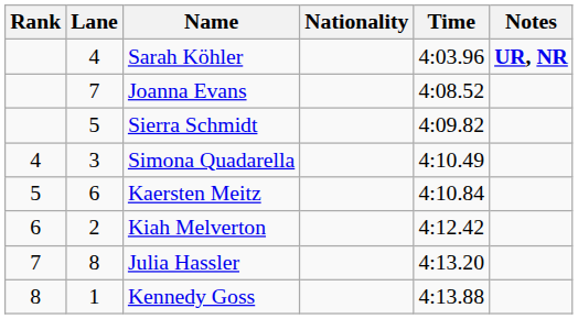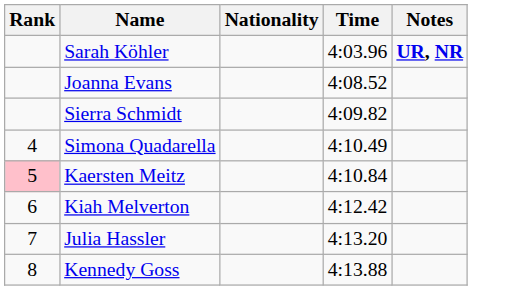 <table class="wikitable sortable" style="text-align:center">
 <tr>
 <th>Rank</th>
-<th>Lane</th>
 <th>Name</th>
 <th>Nationality</th>
 <th>Time</th>
 <th>Notes</th>
 </tr>
 <tr>
 <td></td>
-<td>4</td>
 <td align="left"><a href='#'>Sarah Köhler</a></td>
 <td align="left"></td>
 <td>4:03.96</td>
 <td><strong><a href='#'>UR</a>, <a href='#'>NR</a></strong></td>
 </tr>
 <tr>
 <td></td>
-<td>7</td>
 <td align="left"><a href='#'>Joanna Evans</a></td>
 <td align="left"></td>
 <td>4:08.52</td>
 <td></td>
 </tr>
 <tr>
 <td></td>
-<td>5</td>
 <td align="left"><a href='#'>Sierra Schmidt</a></td>
 <td align="left"></td>
 <td>4:09.82</td>
 <td></td>
 </tr>
 <tr>
 <td>4</td>
-<td>3</td>
 <td align="left"><a href='#'>Simona Quadarella</a></td>
 <td align="left"></td>
 <td>4:10.49</td>
 <td></td>
 </tr>
 <tr>
-<td>5</td>
-<td>6</td>
+<td style="background: pink;">5</td>
 <td align="left"><a href='#'>Kaersten Meitz</a></td>
 <td align="left"></td>
 <td>4:10.84</td>
 <td></td>
 </tr>
 <tr>
 <td>6</td>
-<td>2</td>
 <td align="left"><a href='#'>Kiah Melverton</a></td>
 <td align="left"></td>
 <td>4:12.42</td>
 <td></td>
 </tr>
 <tr>
 <td>7</td>
-<td>8</td>
 <td align="left"><a href='#'>Julia Hassler</a></td>
 <td align="left"></td>
 <td>4:13.20</td>
 <td></td>
 </tr>
 <tr>
 <td>8</td>
-<td>1</td>
 <td align="left"><a href='#'>Kennedy Goss</a></td>
 <td align="left"></td>
 <td>4:13.88</td>
 <td></td>
 </tr>
 </table>
